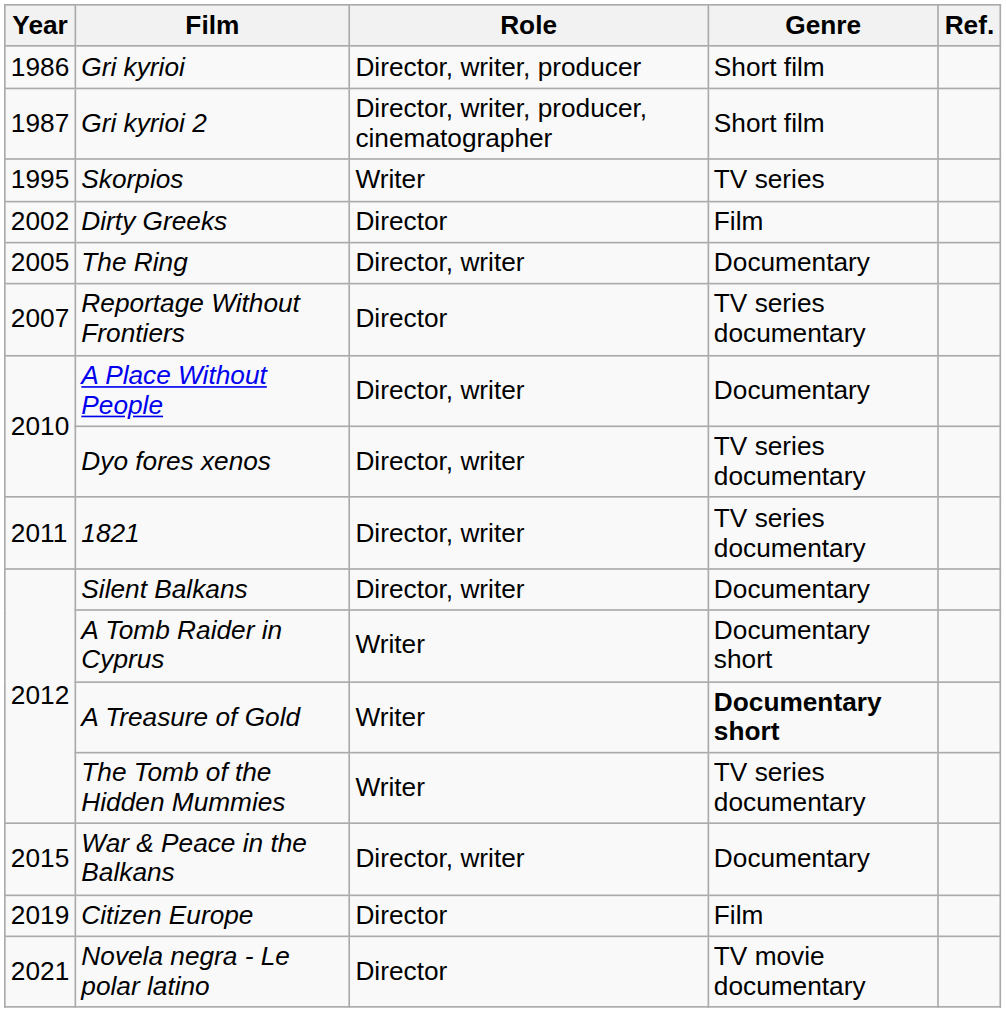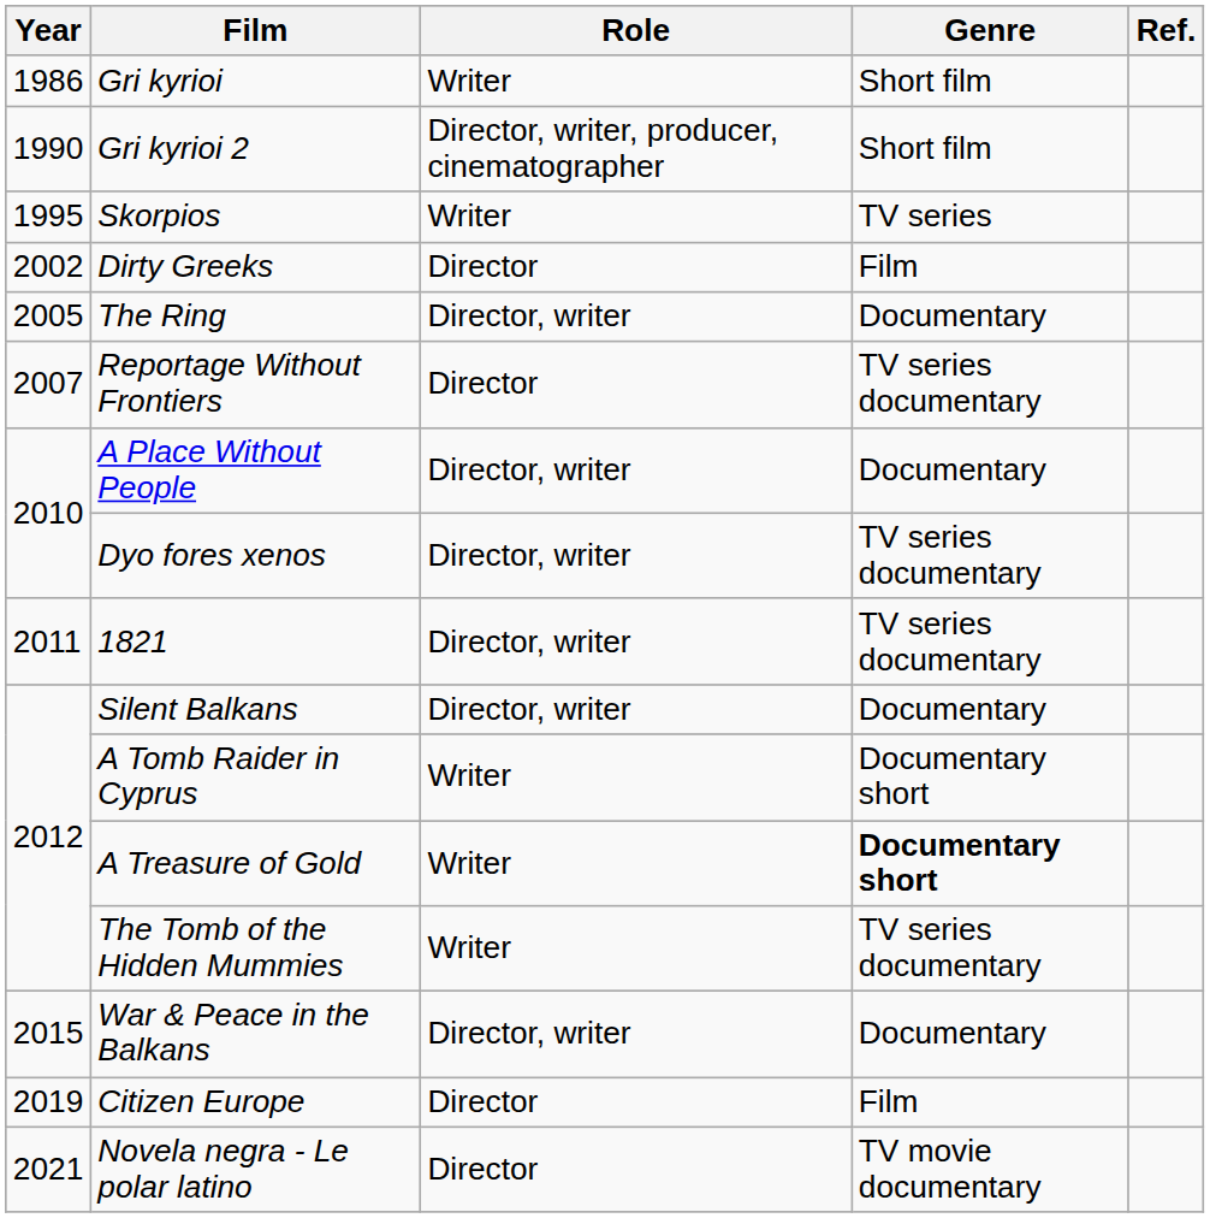 <table class="wikitable">
 <tr>
 <th>Year</th>
 <th>Film</th>
 <th>Role</th>
 <th>Genre</th>
 <th>Ref.</th>
 </tr>
 <tr>
 <td>1986</td>
 <td><em>Gri kyrioi</em></td>
-<td>Director, writer, producer</td>
+<td>Writer</td>
 <td>Short film</td>
 <td></td>
 </tr>
 <tr>
-<td>1987</td>
+<td>1990</td>
 <td><em>Gri kyrioi 2</em></td>
 <td>Director, writer, producer, cinematographer</td>
 <td>Short film</td>
 <td></td>
 </tr>
 <tr>
 <td>1995</td>
 <td><em>Skorpios</em></td>
 <td>Writer</td>
 <td>TV series</td>
 <td></td>
 </tr>
 <tr>
 <td>2002</td>
 <td><em>Dirty Greeks</em></td>
 <td>Director</td>
 <td>Film</td>
 <td></td>
 </tr>
 <tr>
 <td>2005</td>
 <td><em>The Ring</em></td>
 <td>Director, writer</td>
 <td>Documentary</td>
 <td></td>
 </tr>
 <tr>
 <td>2007</td>
 <td><em>Reportage Without Frontiers</em></td>
 <td>Director</td>
 <td>TV series documentary</td>
 <td></td>
 </tr>
 <tr>
 <td rowspan="2">2010</td>
 <td><em><a href='#'>A Place Without People</a></em></td>
 <td>Director, writer</td>
 <td>Documentary</td>
 <td></td>
 </tr>
 <tr>
 <td><em>Dyo fores xenos</em></td>
 <td>Director, writer</td>
 <td>TV series documentary</td>
 <td></td>
 </tr>
 <tr>
 <td>2011</td>
 <td><em>1821</em></td>
 <td>Director, writer</td>
 <td>TV series documentary</td>
 <td></td>
 </tr>
 <tr>
 <td rowspan="4">2012</td>
 <td><em>Silent Balkans</em></td>
 <td>Director, writer</td>
 <td>Documentary</td>
 <td></td>
 </tr>
 <tr>
 <td><em>A Tomb Raider in Cyprus</em></td>
 <td>Writer</td>
 <td>Documentary short</td>
 <td></td>
 </tr>
 <tr>
 <td><em>A Treasure of Gold</em></td>
 <td>Writer</td>
 <td><strong>Documentary short</strong></td>
 <td></td>
 </tr>
 <tr>
 <td><em>The Tomb of the Hidden Mummies</em></td>
 <td>Writer</td>
 <td>TV series documentary</td>
 <td></td>
 </tr>
 <tr>
 <td>2015</td>
 <td><em>War & Peace in the Balkans</em></td>
 <td>Director, writer</td>
 <td>Documentary</td>
 <td></td>
 </tr>
 <tr>
 <td>2019</td>
 <td><em>Citizen Europe</em></td>
 <td>Director</td>
 <td>Film</td>
 <td></td>
 </tr>
 <tr>
 <td>2021</td>
 <td><em>Novela negra - Le polar latino</em></td>
 <td>Director</td>
 <td>TV movie documentary</td>
 <td></td>
 </tr>
 </table>
